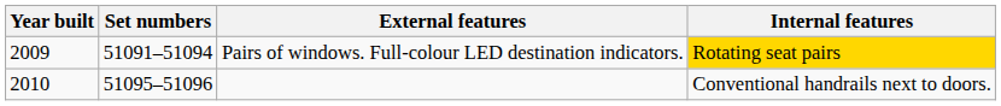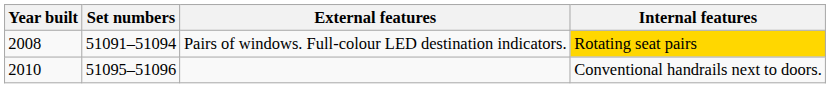 <table class="wikitable">
 <tr>
 <th>Year built</th>
 <th>Set numbers</th>
 <th>External features</th>
 <th>Internal features</th>
 </tr>
 <tr>
-<td>2009</td>
+<td>2008</td>
 <td>51091–51094</td>
 <td>Pairs of windows. Full-colour LED destination indicators.</td>
 <td style="background: gold;">Rotating seat pairs</td>
 </tr>
 <tr>
 <td>2010</td>
 <td>51095–51096</td>
 <td> </td>
 <td>Conventional handrails next to doors.</td>
 </tr>
 </table>
